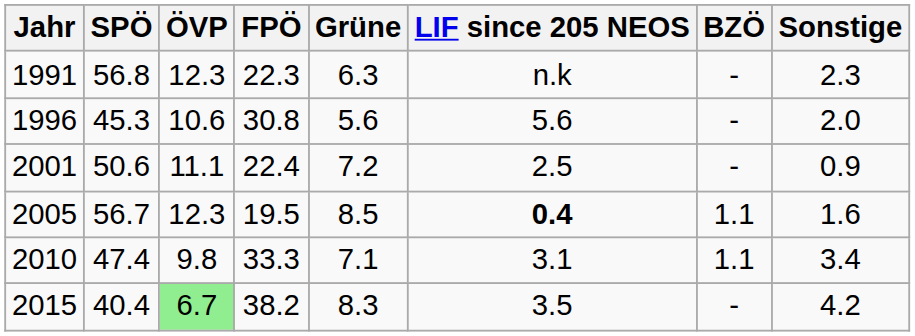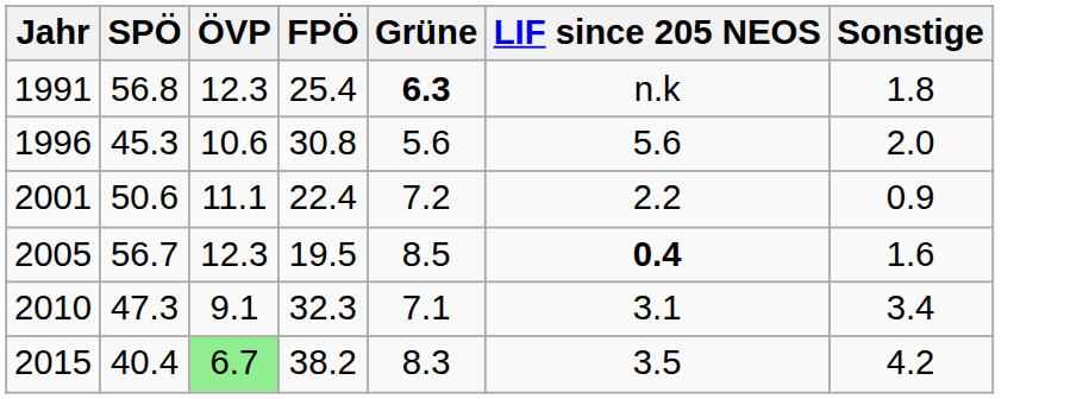 <table class="wikitable sortable"  style="margin:auto; margin-left:1em;">
 <tr class="hintergrundfarbe8">
 <th>Jahr</th>
 <th>SPÖ</th>
 <th>ÖVP</th>
 <th>FPÖ</th>
 <th>Grüne</th>
 <th><a href='#'>LIF</a> since 205 NEOS</th>
-<th>BZÖ</th>
 <th>Sonstige</th>
 </tr>
 <tr style="text-align:center;">
 <td>1991</td>
 <td>56.8</td>
 <td>12.3</td>
-<td>22.3</td>
-<td>6.3</td>
+<td>25.4</td>
+<td><strong>6.3</strong></td>
 <td>n.k</td>
-<td>-</td>
-<td>2.3</td>
+<td>1.8</td>
 </tr>
 <tr style="text-align:center;">
 <td>1996</td>
 <td>45.3</td>
 <td>10.6</td>
 <td>30.8</td>
 <td>5.6</td>
 <td>5.6</td>
-<td>-</td>
 <td>2.0</td>
 </tr>
 <tr style="text-align:center;">
 <td>2001</td>
 <td>50.6</td>
 <td>11.1</td>
 <td>22.4</td>
 <td>7.2</td>
-<td>2.5</td>
-<td>-</td>
+<td>2.2</td>
 <td>0.9</td>
 </tr>
 <tr style="text-align:center;">
 <td>2005</td>
 <td>56.7</td>
 <td>12.3</td>
 <td>19.5</td>
 <td>8.5</td>
 <td><strong>0.4</strong></td>
-<td>1.1</td>
 <td>1.6</td>
 </tr>
 <tr style="text-align:center;">
 <td>2010</td>
-<td>47.4</td>
-<td>9.8</td>
-<td>33.3</td>
+<td>47.3</td>
+<td>9.1</td>
+<td>32.3</td>
 <td>7.1</td>
 <td>3.1</td>
-<td>1.1</td>
 <td>3.4</td>
 </tr>
 <tr style="text-align:center;">
 <td>2015</td>
 <td>40.4</td>
 <td style="background: lightgreen;">6.7</td>
 <td>38.2</td>
 <td>8.3</td>
 <td>3.5</td>
-<td>-</td>
 <td>4.2</td>
 </tr>
 </table>
